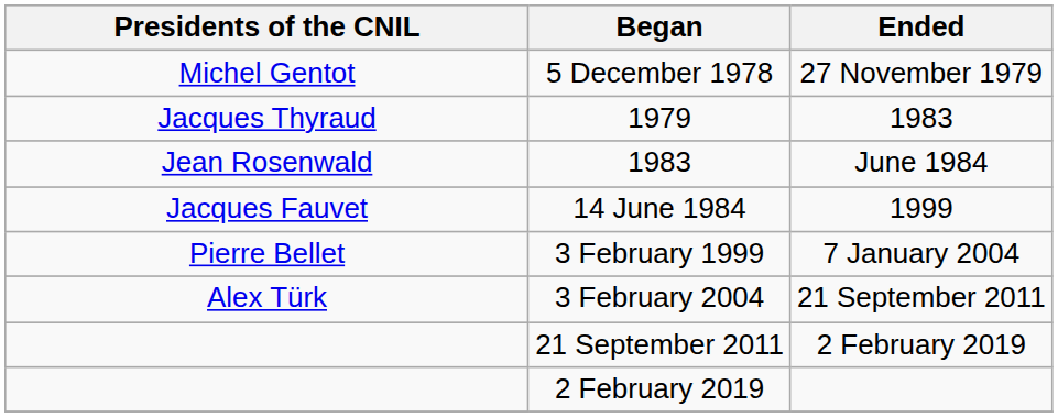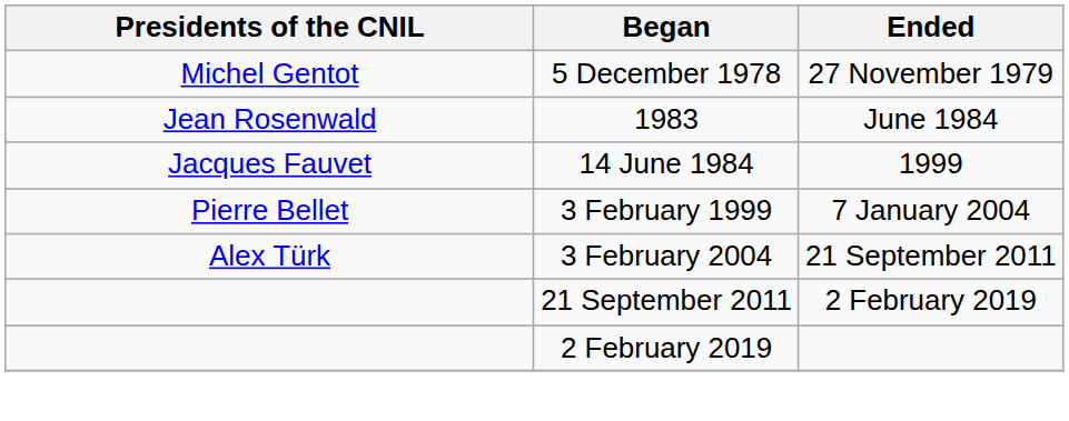 <table class="wikitable">
 <tr>
 <th width="50%" align="center"><strong>Presidents of the CNIL</strong></th>
 <th width="25%" align="center"><strong>Began</strong></th>
 <th width="25%" align="center"><strong>Ended</strong></th>
 </tr>
 <tr>
 <td width="50%" align="center"><a href='#'>Michel Gentot</a></td>
 <td width="25%" align="center">5 December 1978</td>
 <td width="25%" align="center">27 November 1979</td>
-</tr>
-<tr>
-<td width="50%" align="center"><a href='#'>Jacques Thyraud</a></td>
-<td width="25%" align="center">1979</td>
-<td width="25%" align="center">1983</td>
 </tr>
 <tr>
 <td width="50%" align="center"><a href='#'>Jean Rosenwald</a></td>
 <td width="25%" align="center">1983</td>
 <td width="25%" align="center">June 1984</td>
 </tr>
 <tr>
 <td width="50%" align="center"><a href='#'>Jacques Fauvet</a></td>
 <td width="25%" align="center">14 June 1984</td>
 <td width="25%" align="center">1999</td>
 </tr>
 <tr>
 <td width="50%" align="center"><a href='#'>Pierre Bellet</a></td>
 <td width="25%" align="center">3 February 1999</td>
 <td width="25%" align="center">7 January 2004</td>
 </tr>
 <tr>
 <td width="50%" align="center"><a href='#'>Alex Türk</a></td>
 <td width="25%" align="center">3 February 2004</td>
 <td width="25%" align="center">21 September 2011</td>
 </tr>
 <tr>
 <td width="50%" align="center"></td>
 <td width="25%" align="center">21 September 2011</td>
 <td width="25%" align="center">2 February 2019</td>
 </tr>
 <tr>
 <td width="50%" align="center"></td>
 <td width="25%" align="center">2 February 2019</td>
 <td width="25%" align="center"></td>
 </tr>
 <tr>
 </tr>
 </table>
